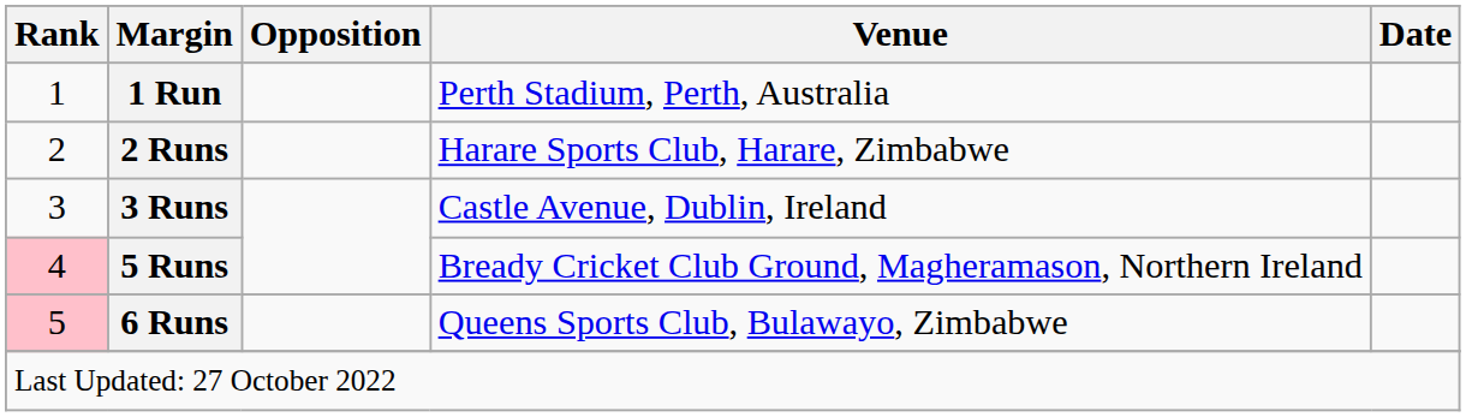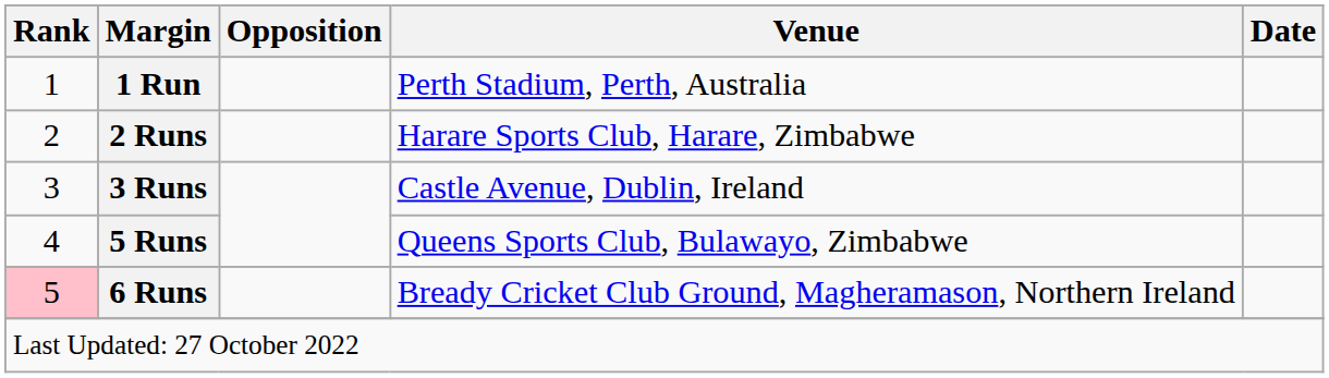 <table class="wikitable sortable">
 <tr>
 <th scope=col>Rank</th>
 <th scope=col>Margin</th>
 <th scope=col>Opposition</th>
 <th scope=col>Venue</th>
 <th scope=col>Date</th>
 </tr>
 <tr>
 <td align=center>1</td>
 <th scope=row style=text-align:center>1 Run</th>
 <td></td>
 <td><a href='#'>Perth Stadium</a>, <a href='#'>Perth</a>, Australia</td>
 <td></td>
 </tr>
 <tr>
 <td align=center>2</td>
 <th scope=row style=text-align:center>2 Runs</th>
 <td></td>
 <td><a href='#'>Harare Sports Club</a>, <a href='#'>Harare</a>, Zimbabwe</td>
 <td></td>
 </tr>
 <tr>
 <td align=center>3</td>
 <th scope=row style=text-align:center>3 Runs</th>
 <td rowspan=2></td>
 <td><a href='#'>Castle Avenue</a>, <a href='#'>Dublin</a>, Ireland</td>
 <td></td>
 </tr>
 <tr>
-<td align=center style="background: pink;">4</td>
+<td align=center>4</td>
 <th scope=row style=text-align:center>5 Runs</th>
-<td><a href='#'>Bready Cricket Club Ground</a>, <a href='#'>Magheramason</a>, Northern Ireland</td>
+<td><a href='#'>Queens Sports Club</a>, <a href='#'>Bulawayo</a>, Zimbabwe</td>
 <td></td>
 </tr>
 <tr>
 <td align=center style="background: pink;">5</td>
 <th scope=row style=text-align:center>6 Runs</th>
 <td></td>
-<td><a href='#'>Queens Sports Club</a>, <a href='#'>Bulawayo</a>, Zimbabwe</td>
+<td><a href='#'>Bready Cricket Club Ground</a>, <a href='#'>Magheramason</a>, Northern Ireland</td>
 <td></td>
 </tr>
 <tr>
 </tr>
 <tr class=sortbottom>
 <td colspan=5><small>Last Updated: 27 October 2022</small></td>
 </tr>
 </table>
